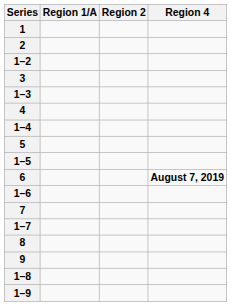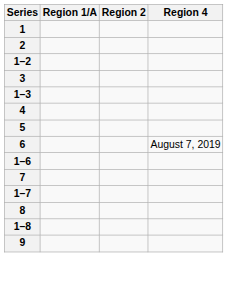 <table class="wikitable">
 <tr>
 <th scope="col">Series</th>
 <th scope="col">Region 1/A</th>
 <th scope="col">Region 2</th>
 <th scope="col">Region 4</th>
 </tr>
 <tr>
 <th scope="row">1</th>
 <td></td>
 <td></td>
 <td></td>
 </tr>
 <tr>
 <th scope="row">2</th>
 <td></td>
 <td></td>
 <td></td>
 </tr>
 <tr>
 <th scope="row">1–2</th>
 <td></td>
 <td></td>
 <td></td>
 </tr>
 <tr>
 <th scope="row">3</th>
 <td></td>
 <td></td>
 <td></td>
 </tr>
 <tr>
 <th scope="row">1–3</th>
 <td></td>
 <td></td>
 <td></td>
 </tr>
 <tr>
 <th scope="row">4</th>
 <td></td>
 <td></td>
 <td></td>
 </tr>
 <tr>
-<th scope="row">1–4</th>
-<td></td>
-<td></td>
-<td></td>
-</tr>
-<tr>
 <th scope="row">5</th>
-<td></td>
-<td></td>
-<td></td>
-</tr>
-<tr>
-<th scope="row">1–5</th>
 <td></td>
 <td></td>
 <td></td>
 </tr>
 <tr>
 <th scope="row">6</th>
 <td></td>
 <td></td>
-<td><strong>August 7, 2019</strong></td>
+<td>August 7, 2019</td>
 </tr>
 <tr>
 <th scope="row">1–6</th>
 <td></td>
 <td></td>
 <td></td>
 </tr>
 <tr>
 <th scope="row">7</th>
 <td></td>
 <td></td>
 <td></td>
 </tr>
 <tr>
 <th scope="row">1–7</th>
 <td></td>
 <td></td>
 <td></td>
 </tr>
 <tr>
 <th scope="row">8</th>
 <td></td>
 <td></td>
 <td></td>
 </tr>
 <tr>
-<th scope="row">9</th>
-<td></td>
-<td></td>
-<td></td>
-</tr>
-<tr>
 <th scope="row">1–8</th>
 <td></td>
 <td></td>
 <td></td>
 </tr>
 <tr>
-<th scope="row">1–9</th>
+<th scope="row">9</th>
 <td></td>
 <td></td>
 <td></td>
 </tr>
 </table>
